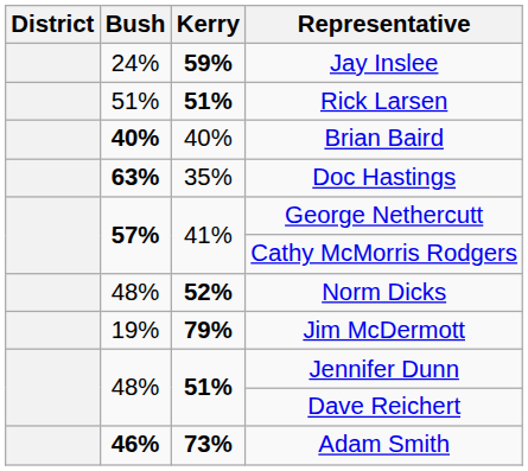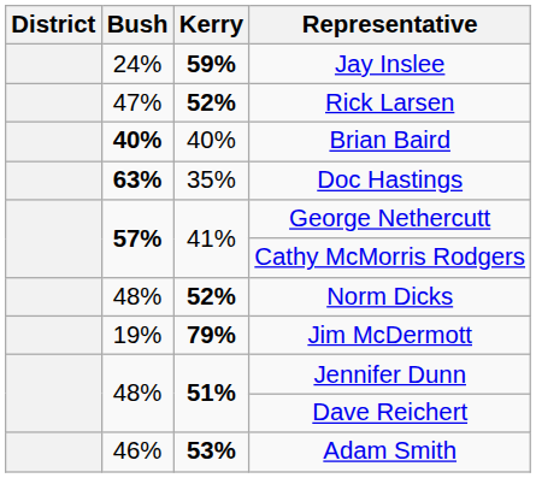 <table class=wikitable>
 <tr>
 <th>District</th>
 <th>Bush</th>
 <th>Kerry</th>
 <th>Representative</th>
 </tr>
 <tr align=center>
 <th></th>
 <td>24%</td>
 <td><strong>59%</strong></td>
 <td><a href='#'>Jay Inslee</a></td>
 </tr>
 <tr align=center>
 <th></th>
-<td>51%</td>
-<td><strong>51%</strong></td>
+<td>47%</td>
+<td><strong>52%</strong></td>
 <td><a href='#'>Rick Larsen</a></td>
 </tr>
 <tr align=center>
 <th></th>
 <td><strong>40%</strong></td>
 <td>40%</td>
 <td><a href='#'>Brian Baird</a></td>
 </tr>
 <tr align=center>
 <th></th>
 <td><strong>63%</strong></td>
 <td>35%</td>
 <td><a href='#'>Doc Hastings</a></td>
 </tr>
 <tr align=center>
 <th rowspan=2 ></th>
 <td rowspan=2><strong>57%</strong></td>
 <td rowspan=2>41%</td>
 <td><a href='#'>George Nethercutt</a></td>
 </tr>
 <tr align=center>
 <td><a href='#'>Cathy McMorris Rodgers</a></td>
 </tr>
 <tr align=center>
 <th></th>
 <td>48%</td>
 <td><strong>52%</strong></td>
 <td><a href='#'>Norm Dicks</a></td>
 </tr>
 <tr align=center>
 <th></th>
 <td>19%</td>
 <td><strong>79%</strong></td>
 <td><a href='#'>Jim McDermott</a></td>
 </tr>
 <tr align=center>
 <th rowspan=2 ></th>
 <td rowspan=2>48%</td>
 <td rowspan=2><strong>51%</strong></td>
 <td><a href='#'>Jennifer Dunn</a></td>
 </tr>
 <tr align=center>
 <td><a href='#'>Dave Reichert</a></td>
 </tr>
 <tr align=center>
 <th></th>
-<td><strong>46%</strong></td>
-<td><strong>73%</strong></td>
+<td>46%</td>
+<td><strong>53%</strong></td>
 <td><a href='#'>Adam Smith</a></td>
 </tr>
 </table>
